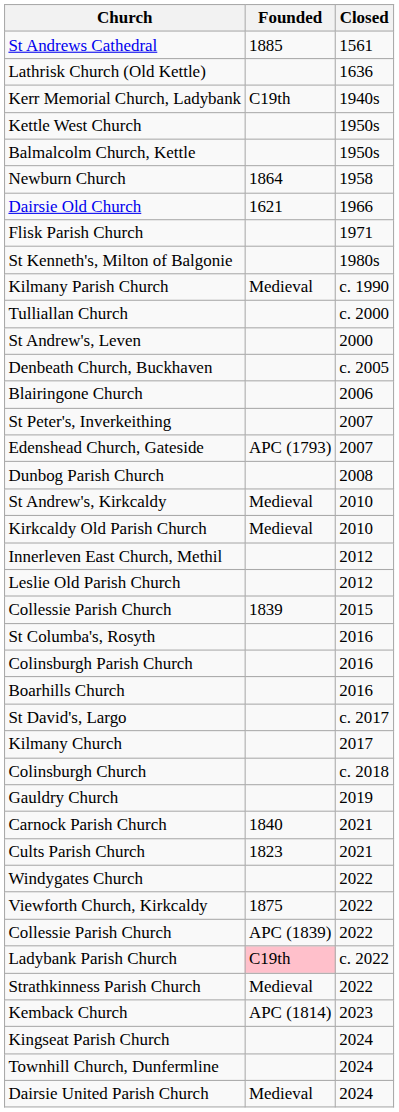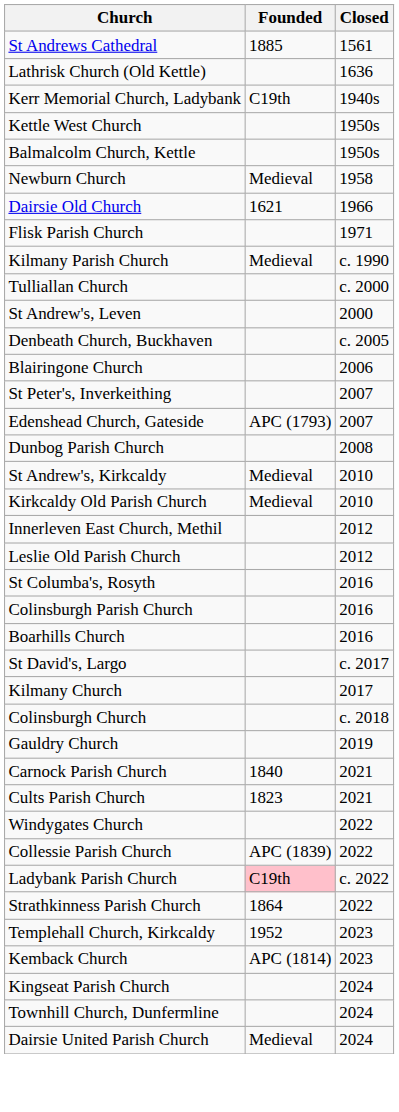 <table class="wikitable">
 <tr>
 <th>Church</th>
 <th>Founded</th>
 <th>Closed</th>
 </tr>
 <tr>
 <td><a href='#'>St Andrews Cathedral</a></td>
 <td>1885</td>
 <td>1561</td>
 </tr>
 <tr>
 <td>Lathrisk Church (Old Kettle)</td>
 <td></td>
 <td>1636</td>
 </tr>
 <tr>
 <td>Kerr Memorial Church, Ladybank</td>
 <td>C19th</td>
 <td>1940s</td>
 </tr>
 <tr>
 <td>Kettle West Church</td>
 <td></td>
 <td>1950s</td>
 </tr>
 <tr>
 <td>Balmalcolm Church, Kettle</td>
 <td></td>
 <td>1950s</td>
 </tr>
 <tr>
 <td>Newburn Church</td>
-<td>1864</td>
+<td>Medieval</td>
 <td>1958</td>
 </tr>
 <tr>
 <td><a href='#'>Dairsie Old Church</a></td>
 <td>1621</td>
 <td>1966</td>
 </tr>
 <tr>
 <td>Flisk Parish Church</td>
 <td></td>
 <td>1971</td>
-</tr>
-<tr>
-<td>St Kenneth's, Milton of Balgonie</td>
-<td></td>
-<td>1980s</td>
 </tr>
 <tr>
 <td>Kilmany Parish Church</td>
 <td>Medieval</td>
 <td>c. 1990</td>
 </tr>
 <tr>
 <td>Tulliallan Church</td>
 <td></td>
 <td>c. 2000</td>
 </tr>
 <tr>
 <td>St Andrew's, Leven</td>
 <td></td>
 <td>2000</td>
 </tr>
 <tr>
 <td>Denbeath Church, Buckhaven</td>
 <td></td>
 <td>c. 2005</td>
 </tr>
 <tr>
 <td>Blairingone Church</td>
 <td></td>
 <td>2006</td>
 </tr>
 <tr>
 <td>St Peter's, Inverkeithing</td>
 <td></td>
 <td>2007</td>
 </tr>
 <tr>
 <td>Edenshead Church, Gateside</td>
 <td>APC (1793)</td>
 <td>2007</td>
 </tr>
 <tr>
 <td>Dunbog Parish Church</td>
 <td></td>
 <td>2008</td>
 </tr>
 <tr>
 <td>St Andrew's, Kirkcaldy</td>
 <td>Medieval</td>
 <td>2010</td>
 </tr>
 <tr>
 <td>Kirkcaldy Old Parish Church</td>
 <td>Medieval</td>
 <td>2010</td>
 </tr>
 <tr>
 <td>Innerleven East Church, Methil</td>
 <td></td>
 <td>2012</td>
 </tr>
 <tr>
 <td>Leslie Old Parish Church</td>
 <td></td>
 <td>2012</td>
 </tr>
 <tr>
-<td>Collessie Parish Church</td>
-<td>1839</td>
-<td>2015</td>
-</tr>
-<tr>
 <td>St Columba's, Rosyth</td>
 <td></td>
 <td>2016</td>
 </tr>
 <tr>
 <td>Colinsburgh Parish Church</td>
 <td></td>
 <td>2016</td>
 </tr>
 <tr>
 <td>Boarhills Church</td>
 <td></td>
 <td>2016</td>
 </tr>
 <tr>
 <td>St David's, Largo</td>
 <td></td>
 <td>c. 2017</td>
 </tr>
 <tr>
 <td>Kilmany Church</td>
 <td></td>
 <td>2017</td>
 </tr>
 <tr>
 <td>Colinsburgh Church</td>
 <td></td>
 <td>c. 2018</td>
 </tr>
 <tr>
 <td>Gauldry Church</td>
 <td></td>
 <td>2019</td>
 </tr>
 <tr>
 <td>Carnock Parish Church</td>
 <td>1840</td>
 <td>2021</td>
 </tr>
 <tr>
 <td>Cults Parish Church</td>
 <td>1823</td>
 <td>2021</td>
 </tr>
 <tr>
 <td>Windygates Church</td>
 <td></td>
 <td>2022</td>
 </tr>
 <tr>
-<td>Viewforth Church, Kirkcaldy</td>
-<td>1875</td>
-<td>2022</td>
-</tr>
-<tr>
 <td>Collessie Parish Church</td>
 <td>APC (1839)</td>
 <td>2022</td>
 </tr>
 <tr>
 <td>Ladybank Parish Church</td>
 <td style="background: pink;">C19th</td>
 <td>c. 2022</td>
 </tr>
 <tr>
 <td>Strathkinness Parish Church</td>
-<td>Medieval</td>
+<td>1864</td>
 <td>2022</td>
+</tr>
+<tr>
+<td>Templehall Church, Kirkcaldy</td>
+<td>1952</td>
+<td>2023</td>
 </tr>
 <tr>
 <td>Kemback Church</td>
 <td>APC (1814)</td>
 <td>2023</td>
 </tr>
 <tr>
 <td>Kingseat Parish Church</td>
 <td></td>
 <td>2024</td>
 </tr>
 <tr>
 <td>Townhill Church, Dunfermline</td>
 <td></td>
 <td>2024</td>
 </tr>
 <tr>
 <td>Dairsie United Parish Church</td>
 <td>Medieval</td>
 <td>2024</td>
 </tr>
 </table>
